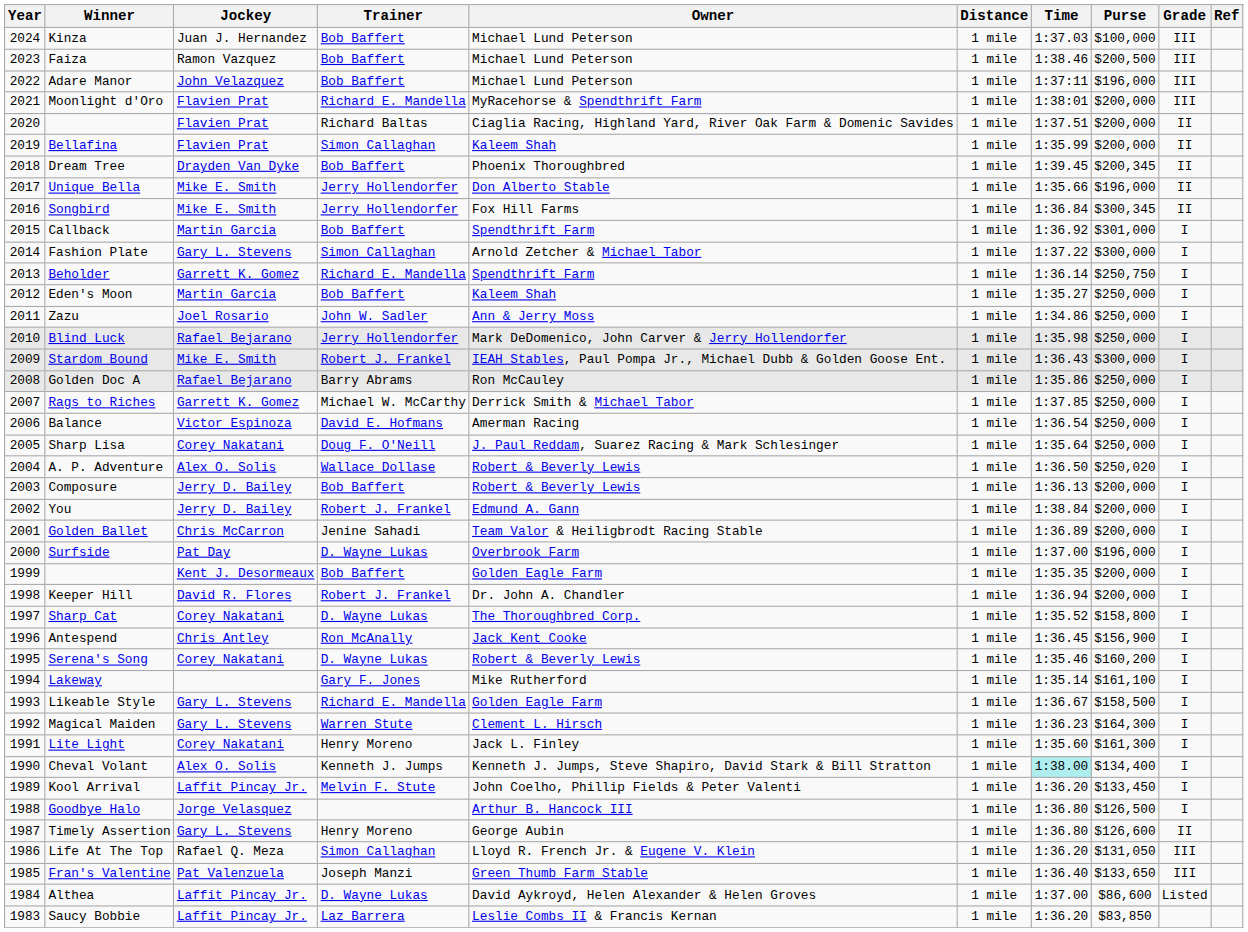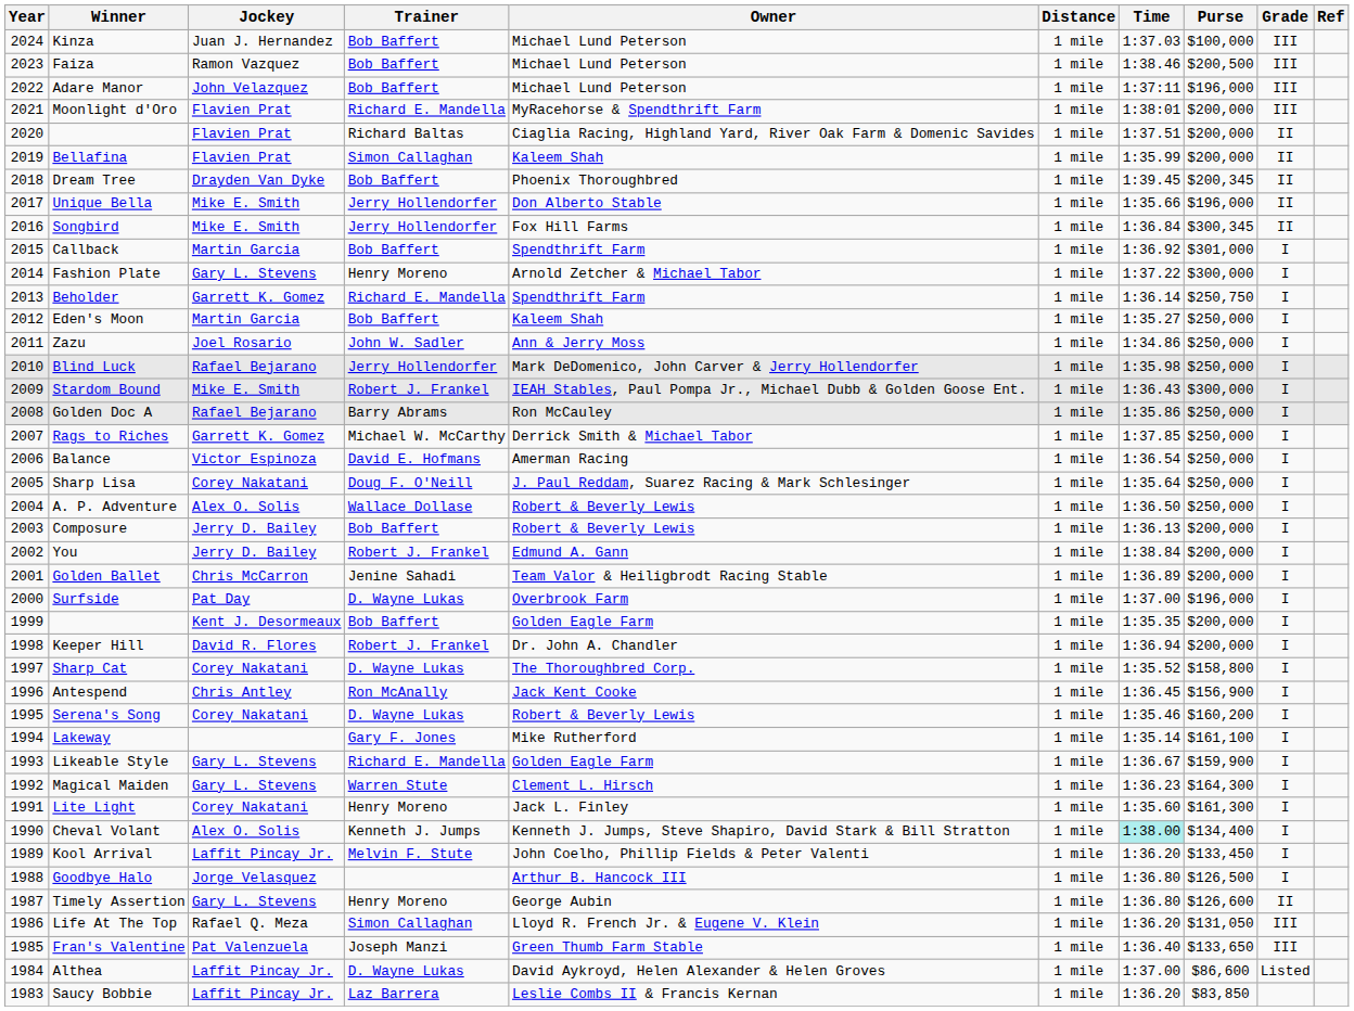 <table class="wikitable sortable">
 <tr>
 <th>Year</th>
 <th>Winner</th>
 <th>Jockey</th>
 <th>Trainer</th>
 <th>Owner</th>
 <th>Distance</th>
 <th>Time</th>
 <th>Purse</th>
 <th>Grade</th>
 <th>Ref</th>
 </tr>
 <tr style="font-size:90%;">
 <td align=center>2024</td>
 <td>Kinza</td>
 <td>Juan J. Hernandez</td>
 <td><a href='#'>Bob Baffert</a></td>
 <td>Michael Lund Peterson</td>
 <td align=center>1 mile</td>
 <td align=center>1:37.03</td>
 <td align=center>$100,000</td>
 <td align=center>III</td>
 <td></td>
 </tr>
 <tr style="font-size:90%;">
 <td align=center>2023</td>
 <td>Faiza</td>
 <td>Ramon Vazquez</td>
 <td><a href='#'>Bob Baffert</a></td>
 <td>Michael Lund Peterson</td>
 <td align=center>1 mile</td>
 <td align=center>1:38.46</td>
 <td align=center>$200,500</td>
 <td align=center>III</td>
 <td></td>
 </tr>
 <tr style="font-size:90%;">
 <td align=center>2022</td>
 <td>Adare Manor</td>
 <td><a href='#'>John Velazquez</a></td>
 <td><a href='#'>Bob Baffert</a></td>
 <td>Michael Lund Peterson</td>
 <td align=center>1 mile</td>
 <td align=center>1:37:11</td>
 <td align=center>$196,000</td>
 <td align=center>III</td>
 <td></td>
 </tr>
 <tr style="font-size:90%;">
 <td align=center>2021</td>
 <td>Moonlight d'Oro</td>
 <td><a href='#'>Flavien Prat</a></td>
 <td><a href='#'>Richard E. Mandella</a></td>
 <td>MyRacehorse & <a href='#'>Spendthrift Farm</a></td>
 <td align=center>1 mile</td>
 <td align=center>1:38:01</td>
 <td align=center>$200,000</td>
 <td align=center>III</td>
 <td></td>
 </tr>
 <tr style="font-size:90%;">
 <td align=center>2020</td>
 <td></td>
 <td><a href='#'>Flavien Prat</a></td>
 <td>Richard Baltas</td>
 <td>Ciaglia Racing, Highland Yard, River Oak Farm & Domenic Savides</td>
 <td align=center>1 mile</td>
 <td align=center>1:37.51</td>
 <td align=center>$200,000</td>
 <td align=center>II</td>
 <td></td>
 </tr>
 <tr style="font-size:90%;">
 <td align=center>2019</td>
 <td><a href='#'>Bellafina</a></td>
 <td><a href='#'>Flavien Prat</a></td>
 <td><a href='#'>Simon Callaghan</a></td>
 <td><a href='#'>Kaleem Shah</a></td>
 <td align=center>1 mile</td>
 <td align=center>1:35.99</td>
 <td align=center>$200,000</td>
 <td align=center>II</td>
 <td></td>
 </tr>
 <tr style="font-size:90%;">
 <td align=center>2018</td>
 <td>Dream Tree</td>
 <td><a href='#'>Drayden Van Dyke</a></td>
 <td><a href='#'>Bob Baffert</a></td>
 <td>Phoenix Thoroughbred</td>
 <td align=center>1 mile</td>
 <td align=center>1:39.45</td>
 <td align=center>$200,345</td>
 <td align=center>II</td>
 <td></td>
 </tr>
 <tr style="font-size:90%;">
 <td align=center>2017</td>
 <td><a href='#'>Unique Bella</a></td>
 <td><a href='#'>Mike E. Smith</a></td>
 <td><a href='#'>Jerry Hollendorfer</a></td>
 <td><a href='#'>Don Alberto Stable</a></td>
 <td align=center>1 mile</td>
 <td align=center>1:35.66</td>
 <td align=center>$196,000</td>
 <td align=center>II</td>
 <td></td>
 </tr>
 <tr style="font-size:90%;">
 <td align=center>2016</td>
 <td><a href='#'>Songbird</a></td>
 <td><a href='#'>Mike E. Smith</a></td>
 <td><a href='#'>Jerry Hollendorfer</a></td>
 <td>Fox Hill Farms</td>
 <td align=center>1 mile</td>
 <td align=center>1:36.84</td>
 <td align=center>$300,345</td>
 <td align=center>II</td>
 <td></td>
 </tr>
 <tr style="font-size:90%;">
 <td align=center>2015</td>
 <td>Callback</td>
 <td><a href='#'>Martin Garcia</a></td>
 <td><a href='#'>Bob Baffert</a></td>
 <td><a href='#'>Spendthrift Farm</a></td>
 <td align=center>1 mile</td>
 <td align=center>1:36.92</td>
 <td align=center>$301,000</td>
 <td align=center>I</td>
 <td></td>
 </tr>
 <tr style="font-size:90%;">
 <td align=center>2014</td>
 <td>Fashion Plate</td>
 <td><a href='#'>Gary L. Stevens</a></td>
-<td><a href='#'>Simon Callaghan</a></td>
+<td>Henry Moreno</td>
 <td>Arnold Zetcher & <a href='#'>Michael Tabor</a></td>
 <td align=center>1 mile</td>
 <td align=center>1:37.22</td>
 <td align=center>$300,000</td>
 <td align=center>I</td>
 <td></td>
 </tr>
 <tr style="font-size:90%;">
 <td align=center>2013</td>
 <td><a href='#'>Beholder</a></td>
 <td><a href='#'>Garrett K. Gomez</a></td>
 <td><a href='#'>Richard E. Mandella</a></td>
 <td><a href='#'>Spendthrift Farm</a></td>
 <td align=center>1 mile</td>
 <td align=center>1:36.14</td>
 <td align=center>$250,750</td>
 <td align=center>I</td>
 <td></td>
 </tr>
 <tr style="font-size:90%;">
 <td align=center>2012</td>
 <td>Eden's Moon</td>
 <td><a href='#'>Martin Garcia</a></td>
 <td><a href='#'>Bob Baffert</a></td>
 <td><a href='#'>Kaleem Shah</a></td>
 <td align=center>1 mile</td>
 <td align=center>1:35.27</td>
 <td align=center>$250,000</td>
 <td align=center>I</td>
 <td></td>
 </tr>
 <tr style="font-size:90%;">
 <td align=center>2011</td>
 <td>Zazu</td>
 <td><a href='#'>Joel Rosario</a></td>
 <td><a href='#'>John W. Sadler</a></td>
 <td><a href='#'>Ann & Jerry Moss</a></td>
 <td align=center>1 mile</td>
 <td align=center>1:34.86</td>
 <td align=center>$250,000</td>
 <td align=center>I</td>
 <td></td>
 </tr>
 <tr style="font-size:90%; background-color:#E8E8E8">
 <td align=center>2010</td>
 <td><a href='#'>Blind Luck</a></td>
 <td><a href='#'>Rafael Bejarano</a></td>
 <td><a href='#'>Jerry Hollendorfer</a></td>
 <td>Mark DeDomenico, John Carver & <a href='#'>Jerry Hollendorfer</a></td>
 <td align=center>1 mile</td>
 <td align=center>1:35.98</td>
 <td align=center>$250,000</td>
 <td align=center>I</td>
 <td></td>
 </tr>
 <tr style="font-size:90%; background-color:#E8E8E8">
 <td align=center>2009</td>
 <td><a href='#'>Stardom Bound</a></td>
 <td><a href='#'>Mike E. Smith</a></td>
 <td><a href='#'>Robert J. Frankel</a></td>
 <td><a href='#'>IEAH Stables</a>, Paul Pompa Jr., Michael Dubb & Golden Goose Ent.</td>
 <td align=center>1 mile</td>
 <td align=center>1:36.43</td>
 <td align=center>$300,000</td>
 <td align=center>I</td>
 <td></td>
 </tr>
 <tr style="font-size:90%; background-color:#E8E8E8">
 <td align=center>2008</td>
 <td>Golden Doc A</td>
 <td><a href='#'>Rafael Bejarano</a></td>
 <td>Barry Abrams</td>
 <td>Ron McCauley</td>
 <td align=center>1 mile</td>
 <td align=center>1:35.86</td>
 <td align=center>$250,000</td>
 <td align=center>I</td>
 <td></td>
 </tr>
 <tr style="font-size:90%;">
 <td align=center>2007</td>
 <td><a href='#'>Rags to Riches</a></td>
 <td><a href='#'>Garrett K. Gomez</a></td>
 <td>Michael W. McCarthy</td>
 <td>Derrick Smith & <a href='#'>Michael Tabor</a></td>
 <td align=center>1 mile</td>
 <td align=center>1:37.85</td>
 <td align=center>$250,000</td>
 <td align=center>I</td>
 <td></td>
 </tr>
 <tr style="font-size:90%;">
 <td align=center>2006</td>
 <td>Balance</td>
 <td><a href='#'>Victor Espinoza</a></td>
 <td><a href='#'>David E. Hofmans</a></td>
 <td>Amerman Racing</td>
 <td align=center>1 mile</td>
 <td align=center>1:36.54</td>
 <td align=center>$250,000</td>
 <td align=center>I</td>
 <td></td>
 </tr>
 <tr style="font-size:90%;">
 <td align=center>2005</td>
 <td>Sharp Lisa</td>
 <td><a href='#'>Corey Nakatani</a></td>
 <td><a href='#'>Doug F. O'Neill</a></td>
 <td><a href='#'>J. Paul Reddam</a>, Suarez Racing & Mark Schlesinger</td>
 <td align=center>1 mile</td>
 <td align=center>1:35.64</td>
 <td align=center>$250,000</td>
 <td align=center>I</td>
 <td></td>
 </tr>
 <tr style="font-size:90%;">
 <td align=center>2004</td>
 <td>A. P. Adventure</td>
 <td><a href='#'>Alex O. Solis</a></td>
 <td><a href='#'>Wallace Dollase</a></td>
 <td><a href='#'>Robert & Beverly Lewis</a></td>
 <td align=center>1 mile</td>
 <td align=center>1:36.50</td>
-<td align=center>$250,020</td>
+<td align=center>$250,000</td>
 <td align=center>I</td>
 <td></td>
 </tr>
 <tr style="font-size:90%;">
 <td align=center>2003</td>
 <td>Composure</td>
 <td><a href='#'>Jerry D. Bailey</a></td>
 <td><a href='#'>Bob Baffert</a></td>
 <td><a href='#'>Robert & Beverly Lewis</a></td>
 <td align=center>1 mile</td>
 <td align=center>1:36.13</td>
 <td align=center>$200,000</td>
 <td align=center>I</td>
 <td></td>
 </tr>
 <tr style="font-size:90%;">
 <td align=center>2002</td>
 <td>You</td>
 <td><a href='#'>Jerry D. Bailey</a></td>
 <td><a href='#'>Robert J. Frankel</a></td>
 <td><a href='#'>Edmund A. Gann</a></td>
 <td align=center>1 mile</td>
 <td align=center>1:38.84</td>
 <td align=center>$200,000</td>
 <td align=center>I</td>
 <td></td>
 </tr>
 <tr style="font-size:90%;">
 <td align=center>2001</td>
 <td><a href='#'>Golden Ballet</a></td>
 <td><a href='#'>Chris McCarron</a></td>
 <td>Jenine Sahadi</td>
 <td><a href='#'>Team Valor</a> & Heiligbrodt Racing Stable</td>
 <td align=center>1 mile</td>
 <td align=center>1:36.89</td>
 <td align=center>$200,000</td>
 <td align=center>I</td>
 <td></td>
 </tr>
 <tr style="font-size:90%;">
 <td align=center>2000</td>
 <td><a href='#'>Surfside</a></td>
 <td><a href='#'>Pat Day</a></td>
 <td><a href='#'>D. Wayne Lukas</a></td>
 <td><a href='#'>Overbrook Farm</a></td>
 <td align=center>1 mile</td>
 <td align=center>1:37.00</td>
 <td align=center>$196,000</td>
 <td align=center>I</td>
 <td></td>
 </tr>
 <tr style="font-size:90%;">
 <td align=center>1999</td>
 <td></td>
 <td><a href='#'>Kent J. Desormeaux</a></td>
 <td><a href='#'>Bob Baffert</a></td>
 <td><a href='#'>Golden Eagle Farm</a></td>
 <td align=center>1 mile</td>
 <td align=center>1:35.35</td>
 <td align=center>$200,000</td>
 <td align=center>I</td>
 <td></td>
 </tr>
 <tr style="font-size:90%;">
 <td align=center>1998</td>
 <td>Keeper Hill</td>
 <td><a href='#'>David R. Flores</a></td>
 <td><a href='#'>Robert J. Frankel</a></td>
 <td>Dr. John A. Chandler</td>
 <td align=center>1 mile</td>
 <td align=center>1:36.94</td>
 <td align=center>$200,000</td>
 <td align=center>I</td>
 <td></td>
 </tr>
 <tr style="font-size:90%;">
 <td align=center>1997</td>
 <td><a href='#'>Sharp Cat</a></td>
 <td><a href='#'>Corey Nakatani</a></td>
 <td><a href='#'>D. Wayne Lukas</a></td>
 <td><a href='#'>The Thoroughbred Corp.</a></td>
 <td align=center>1 mile</td>
 <td align=center>1:35.52</td>
 <td align=center>$158,800</td>
 <td align=center>I</td>
 <td></td>
 </tr>
 <tr style="font-size:90%;">
 <td align=center>1996</td>
 <td>Antespend</td>
 <td><a href='#'>Chris Antley</a></td>
 <td><a href='#'>Ron McAnally</a></td>
 <td><a href='#'>Jack Kent Cooke</a></td>
 <td align=center>1 mile</td>
 <td align=center>1:36.45</td>
 <td align=center>$156,900</td>
 <td align=center>I</td>
 <td></td>
 </tr>
 <tr style="font-size:90%;">
 <td align=center>1995</td>
 <td><a href='#'>Serena's Song</a></td>
 <td><a href='#'>Corey Nakatani</a></td>
 <td><a href='#'>D. Wayne Lukas</a></td>
 <td><a href='#'>Robert & Beverly Lewis</a></td>
 <td align=center>1 mile</td>
 <td align=center>1:35.46</td>
 <td align=center>$160,200</td>
 <td align=center>I</td>
 <td></td>
 </tr>
 <tr style="font-size:90%;">
 <td align=center>1994</td>
 <td><a href='#'>Lakeway</a></td>
 <td></td>
 <td><a href='#'>Gary F. Jones</a></td>
 <td>Mike Rutherford</td>
 <td align=center>1 mile</td>
 <td align=center>1:35.14</td>
 <td align=center>$161,100</td>
 <td align=center>I</td>
 <td></td>
 </tr>
 <tr style="font-size:90%;">
 <td align=center>1993</td>
 <td>Likeable Style</td>
 <td><a href='#'>Gary L. Stevens</a></td>
 <td><a href='#'>Richard E. Mandella</a></td>
 <td><a href='#'>Golden Eagle Farm</a></td>
 <td align=center>1 mile</td>
 <td align=center>1:36.67</td>
-<td align=center>$158,500</td>
+<td align=center>$159,900</td>
 <td align=center>I</td>
 <td></td>
 </tr>
 <tr style="font-size:90%;">
 <td align=center>1992</td>
 <td>Magical Maiden</td>
 <td><a href='#'>Gary L. Stevens</a></td>
 <td><a href='#'>Warren Stute</a></td>
 <td><a href='#'>Clement L. Hirsch</a></td>
 <td align=center>1 mile</td>
 <td align=center>1:36.23</td>
 <td align=center>$164,300</td>
 <td align=center>I</td>
 <td></td>
 </tr>
 <tr style="font-size:90%;">
 <td align=center>1991</td>
 <td><a href='#'>Lite Light</a></td>
 <td><a href='#'>Corey Nakatani</a></td>
 <td>Henry Moreno</td>
 <td>Jack L. Finley</td>
 <td align=center>1 mile</td>
 <td align=center>1:35.60</td>
 <td align=center>$161,300</td>
 <td align=center>I</td>
 <td></td>
 </tr>
 <tr style="font-size:90%;">
 <td align=center>1990</td>
 <td>Cheval Volant</td>
 <td><a href='#'>Alex O. Solis</a></td>
 <td>Kenneth J. Jumps</td>
 <td>Kenneth J. Jumps, Steve Shapiro, David Stark & Bill Stratton</td>
 <td align=center>1 mile</td>
 <td align=center style="background: paleturquoise;">1:38.00</td>
 <td align=center>$134,400</td>
 <td align=center>I</td>
 <td></td>
 </tr>
 <tr style="font-size:90%;">
 <td align=center>1989</td>
 <td>Kool Arrival</td>
 <td><a href='#'>Laffit Pincay Jr.</a></td>
 <td><a href='#'>Melvin F. Stute</a></td>
 <td>John Coelho, Phillip Fields & Peter Valenti</td>
 <td align=center>1 mile</td>
 <td align=center>1:36.20</td>
 <td align=center>$133,450</td>
 <td align=center>I</td>
 <td></td>
 </tr>
 <tr style="font-size:90%;">
 <td align=center>1988</td>
 <td><a href='#'>Goodbye Halo</a></td>
 <td><a href='#'>Jorge Velasquez</a></td>
 <td></td>
 <td><a href='#'>Arthur B. Hancock III</a></td>
 <td align=center>1 mile</td>
 <td align=center>1:36.80</td>
 <td align=center>$126,500</td>
 <td align=center>I</td>
 <td></td>
 </tr>
 <tr style="font-size:90%;">
 <td align=center>1987</td>
 <td>Timely Assertion</td>
 <td><a href='#'>Gary L. Stevens</a></td>
 <td>Henry Moreno</td>
 <td>George Aubin</td>
 <td align=center>1 mile</td>
 <td align=center>1:36.80</td>
 <td align=center>$126,600</td>
 <td align=center>II</td>
 <td></td>
 </tr>
 <tr style="font-size:90%;">
 <td align=center>1986</td>
 <td>Life At The Top</td>
 <td>Rafael Q. Meza</td>
 <td><a href='#'>Simon Callaghan</a></td>
 <td>Lloyd R. French Jr. & <a href='#'>Eugene V. Klein</a></td>
 <td align=center>1 mile</td>
 <td align=center>1:36.20</td>
 <td align=center>$131,050</td>
 <td align=center>III</td>
 <td></td>
 </tr>
 <tr style="font-size:90%;">
 <td align=center>1985</td>
 <td><a href='#'>Fran's Valentine</a></td>
 <td><a href='#'>Pat Valenzuela</a></td>
 <td>Joseph Manzi</td>
 <td><a href='#'>Green Thumb Farm Stable</a></td>
 <td align=center>1 mile</td>
 <td align=center>1:36.40</td>
 <td align=center>$133,650</td>
 <td align=center>III</td>
 <td></td>
 </tr>
 <tr style="font-size:90%;">
 <td align=center>1984</td>
 <td>Althea</td>
 <td><a href='#'>Laffit Pincay Jr.</a></td>
 <td><a href='#'>D. Wayne Lukas</a></td>
 <td>David Aykroyd, Helen Alexander & Helen Groves</td>
 <td align=center>1 mile</td>
 <td align=center>1:37.00</td>
 <td align=center>$86,600</td>
 <td align=center>Listed</td>
 <td></td>
 </tr>
 <tr style="font-size:90%;">
 <td align=center>1983</td>
 <td>Saucy Bobbie</td>
 <td><a href='#'>Laffit Pincay Jr.</a></td>
 <td><a href='#'>Laz Barrera</a></td>
 <td><a href='#'>Leslie Combs II</a> & Francis Kernan</td>
 <td align=center>1 mile</td>
 <td align=center>1:36.20</td>
 <td align=center>$83,850</td>
 <td align=center></td>
 <td></td>
 </tr>
 </table>
